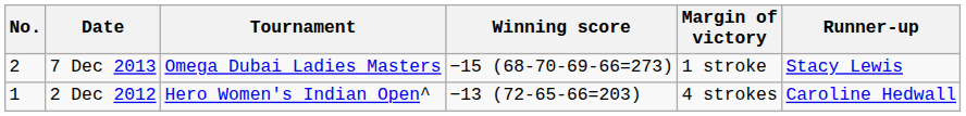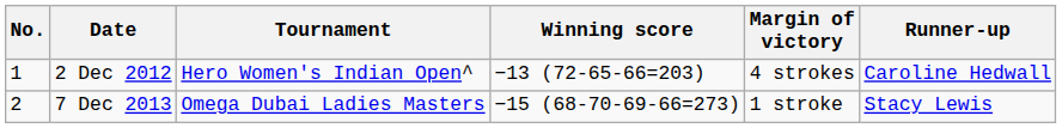 <table class="wikitable" style="font-size:95%;">
 <tr>
 <th>No.</th>
 <th>Date</th>
 <th>Tournament</th>
 <th>Winning score</th>
 <th>Margin of<br>victory</th>
 <th>Runner-up</th>
 </tr>
 <tr>
+<td>1</td>
+<td>2 Dec <a href='#'>2012</a></td>
+<td><a href='#'>Hero Women's Indian Open</a>^</td>
+<td>−13 (72-65-66=203)</td>
+<td>4 strokes</td>
+<td> <a href='#'>Caroline Hedwall</a></td>
+</tr>
+<tr>
 <td>2</td>
 <td>7 Dec <a href='#'>2013</a></td>
 <td><a href='#'>Omega Dubai Ladies Masters</a></td>
 <td>−15 (68-70-69-66=273)</td>
 <td>1 stroke</td>
 <td> <a href='#'>Stacy Lewis</a></td>
 </tr>
-<tr>
-<td>1</td>
-<td>2 Dec <a href='#'>2012</a></td>
-<td><a href='#'>Hero Women's Indian Open</a>^</td>
-<td>−13 (72-65-66=203)</td>
-<td>4 strokes</td>
-<td> <a href='#'>Caroline Hedwall</a></td>
-</tr>
 </table>
